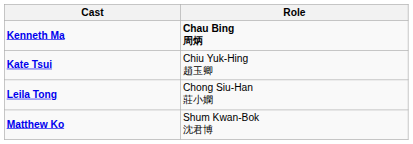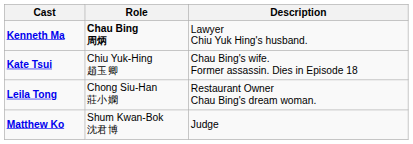 <table class="wikitable" width="50%">
 <tr>
 <th>Cast</th>
 <th>Role</th>
+<th>Description</th>
 </tr>
 <tr>
 <td><strong><a href='#'>Kenneth Ma</a></strong></td>
 <td><strong>Chau Bing <br> 周炳</strong></td>
+<td>Lawyer <br> Chiu Yuk Hing's husband.</td>
 </tr>
 <tr>
 <td><strong><a href='#'>Kate Tsui</a></strong></td>
 <td>Chiu Yuk-Hing <br> 趙玉卿</td>
+<td>Chau Bing's wife.<br> Former assassin. Dies in Episode 18</td>
 </tr>
 <tr>
 <td><strong><a href='#'>Leila Tong</a></strong></td>
 <td>Chong Siu-Han <br> 莊小嫻</td>
+<td>Restaurant Owner <br> Chau Bing's dream woman.</td>
 </tr>
 <tr>
 <td><strong><a href='#'>Matthew Ko</a></strong></td>
 <td>Shum Kwan-Bok <br> 沈君博</td>
+<td>Judge</td>
 </tr>
 </table>
